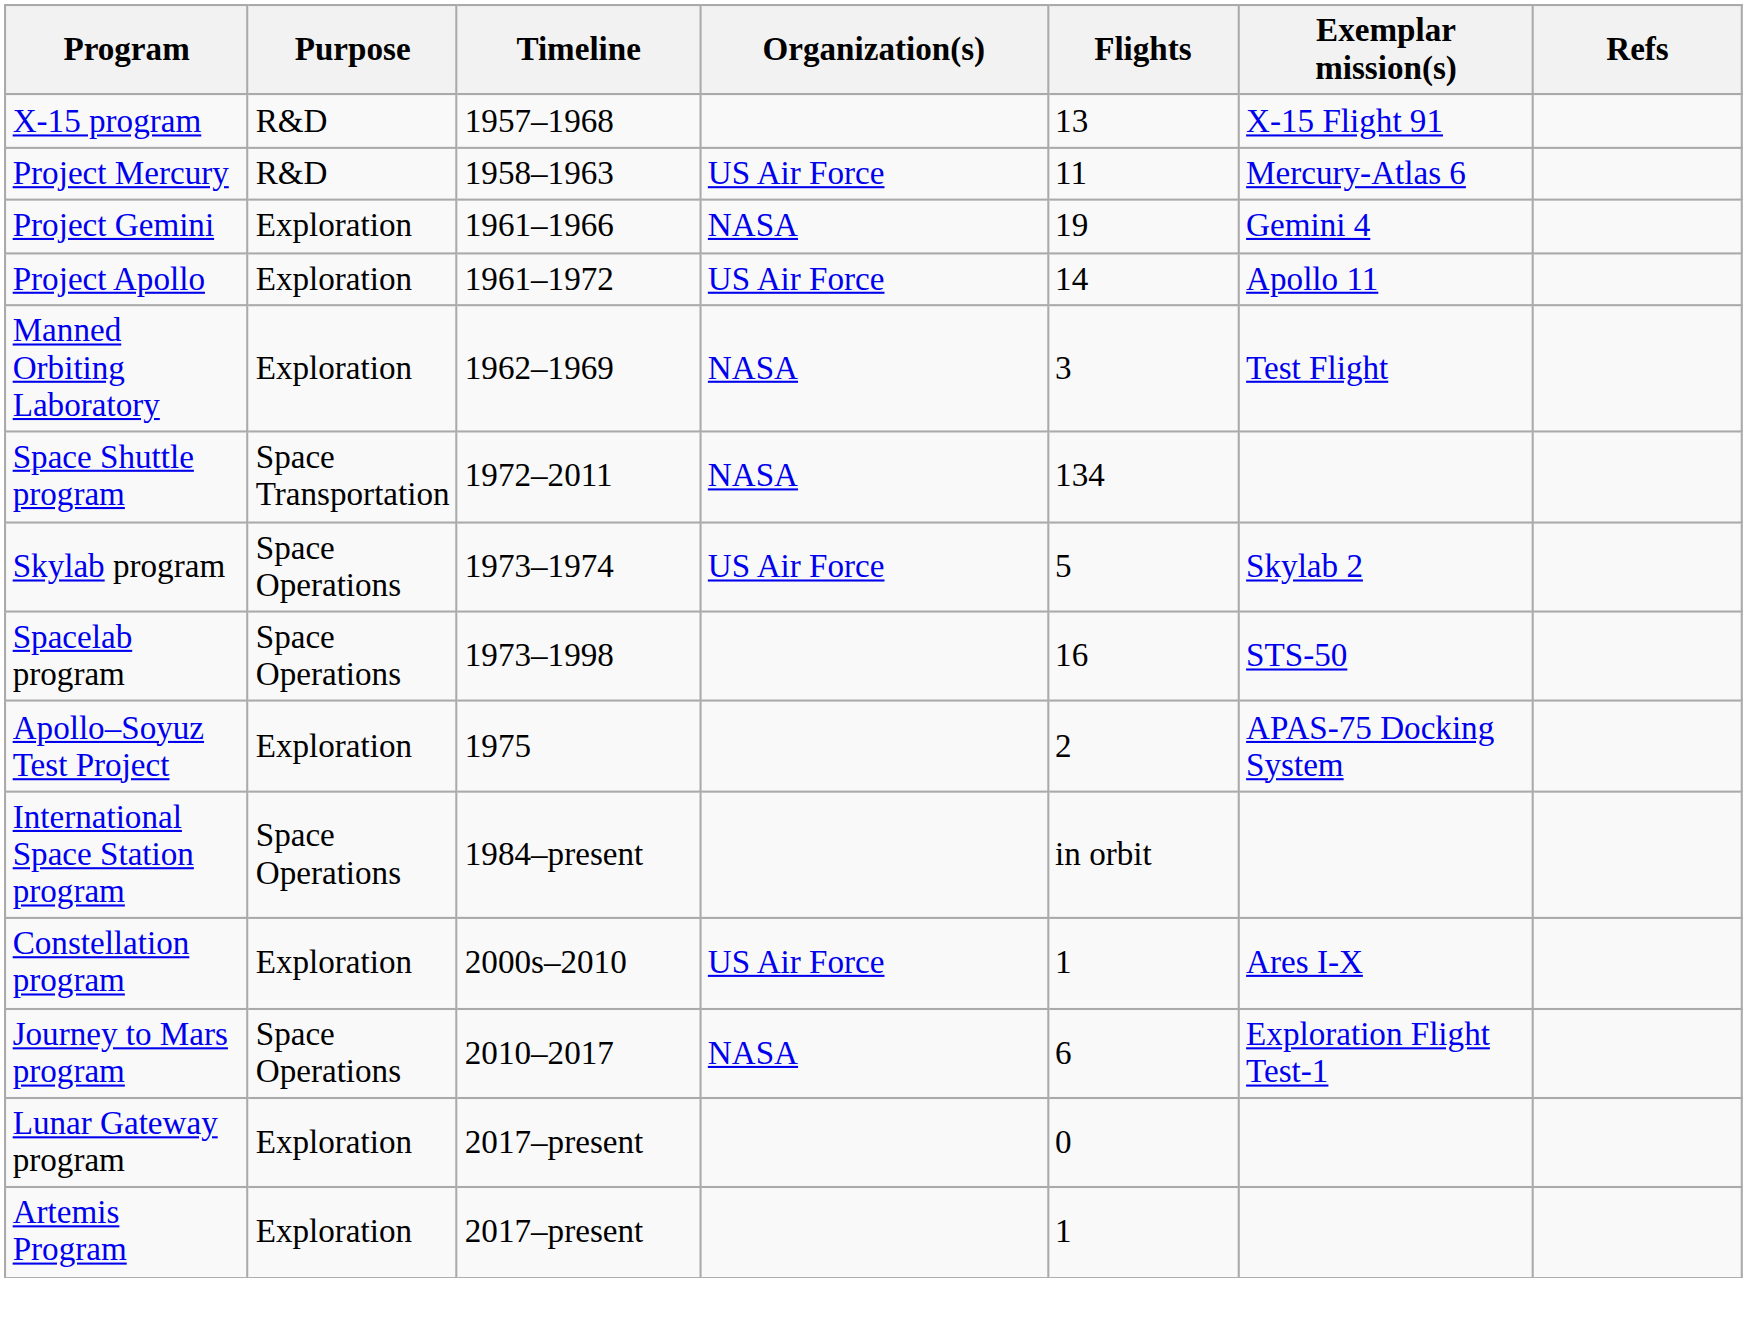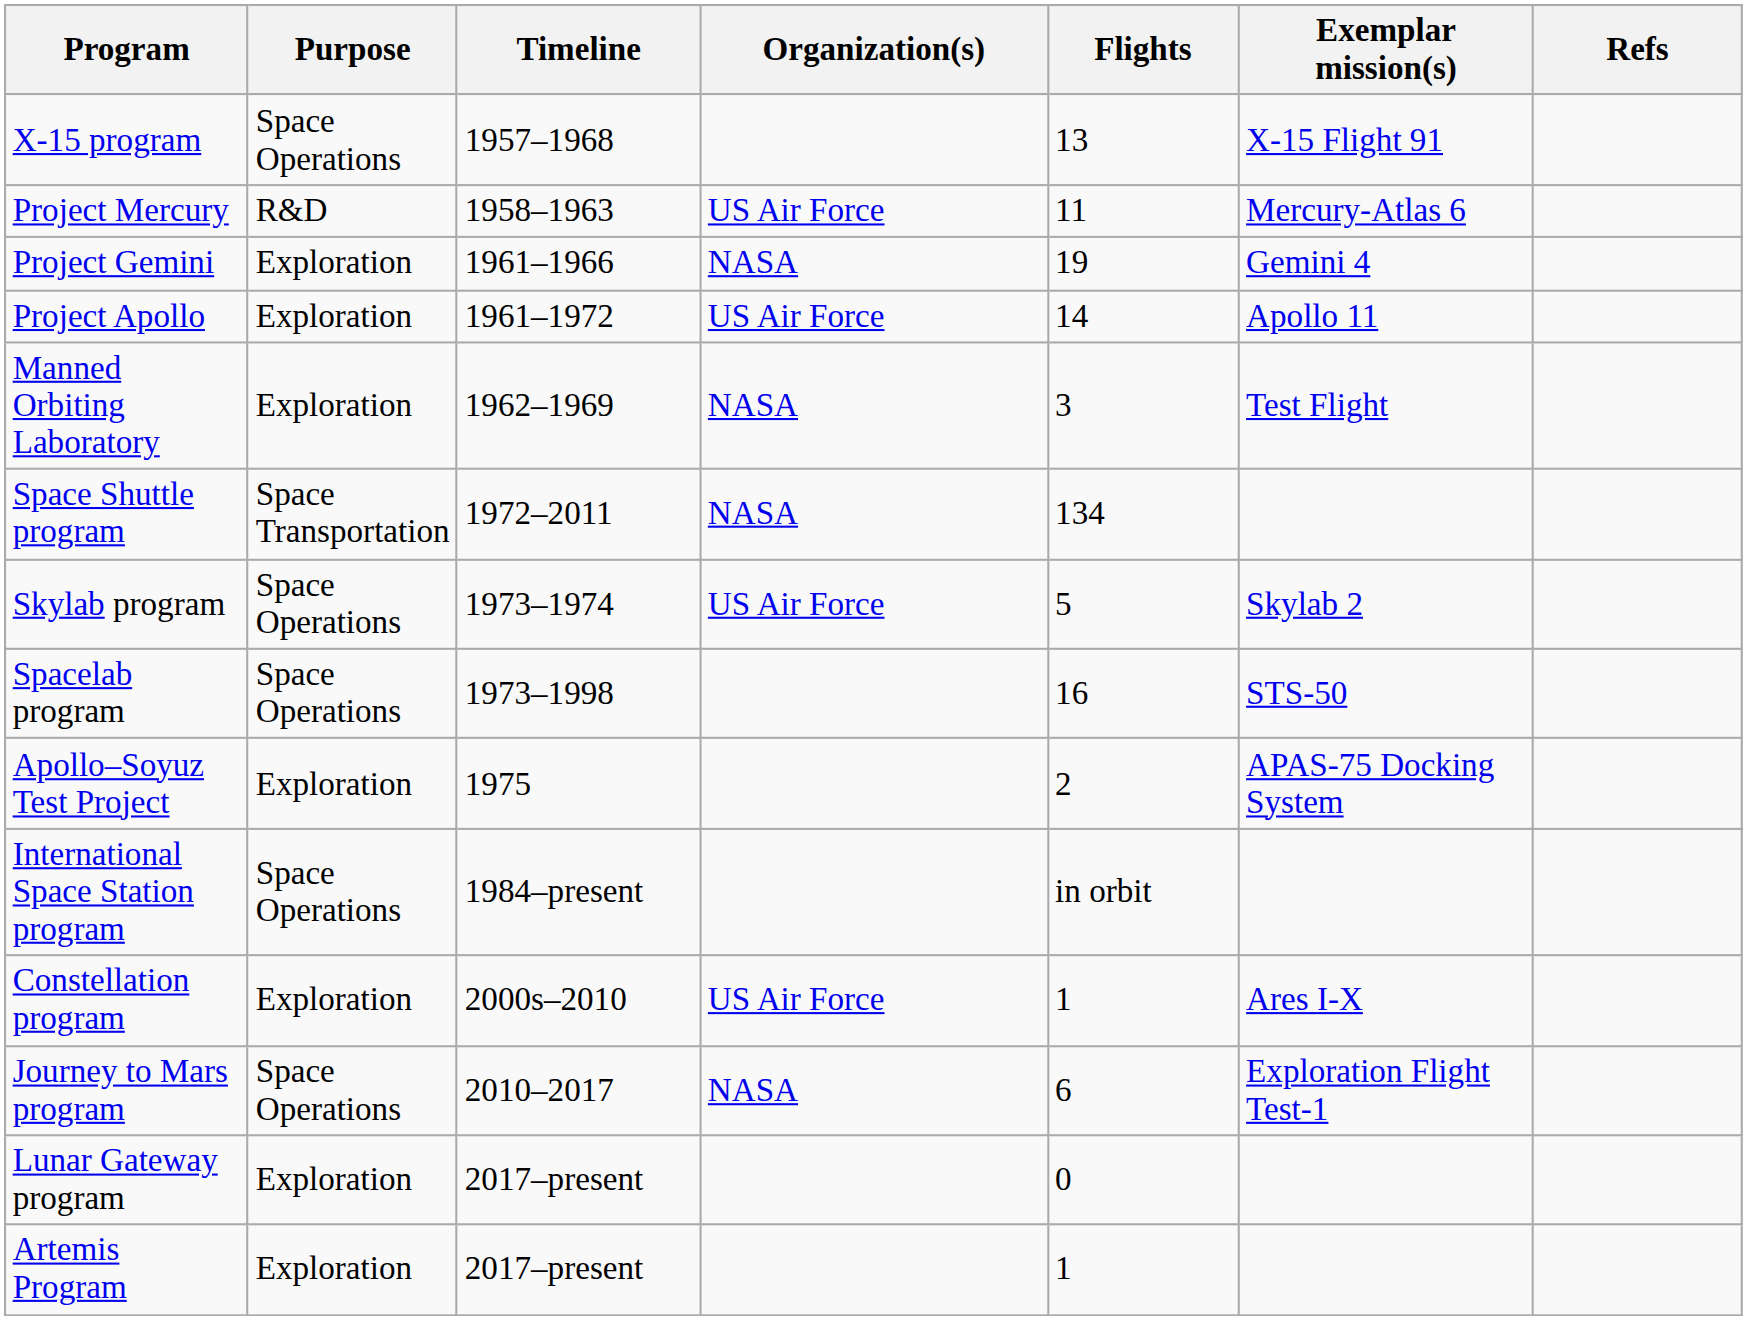 <table class="wikitable sortable sticky-header" style="width:95%;">
 <tr>
 <th scope="col" style="width:14%;">Program</th>
 <th scope="col" style="width:12%;">Purpose</th>
 <th scope="col" style="width:14%;">Timeline</th>
 <th scope="col" style="width:20%;">Organization(s)</th>
 <th scope="col" style="width:11%;">Flights</th>
 <th scope="col" style="width:17%;">Exemplar mission(s)</th>
 <th>Refs</th>
 </tr>
 <tr>
 <td><a href='#'>X-15 program</a></td>
-<td>R&D</td>
+<td>Space Operations</td>
 <td>1957–1968</td>
 <td></td>
 <td>13</td>
 <td><a href='#'>X-15 Flight 91</a></td>
 <td></td>
 </tr>
 <tr>
 <td><a href='#'>Project Mercury</a></td>
 <td>R&D</td>
 <td>1958–1963</td>
 <td><a href='#'>US Air Force</a></td>
 <td>11</td>
 <td><a href='#'>Mercury-Atlas 6</a></td>
 <td></td>
 </tr>
 <tr>
 <td><a href='#'>Project Gemini</a></td>
 <td>Exploration</td>
 <td>1961–1966</td>
 <td><a href='#'>NASA</a></td>
 <td>19</td>
 <td><a href='#'>Gemini 4</a></td>
 <td></td>
 </tr>
 <tr>
 <td><a href='#'>Project Apollo</a></td>
 <td>Exploration</td>
 <td>1961–1972</td>
 <td><a href='#'>US Air Force</a></td>
 <td>14</td>
 <td><a href='#'>Apollo 11</a></td>
 <td></td>
 </tr>
 <tr>
 <td><a href='#'>Manned Orbiting Laboratory</a></td>
 <td>Exploration</td>
 <td>1962–1969</td>
 <td><a href='#'>NASA</a></td>
 <td>3</td>
 <td><a href='#'>Test Flight</a></td>
 <td></td>
 </tr>
 <tr>
 <td><a href='#'>Space Shuttle program</a></td>
 <td>Space Transportation</td>
 <td>1972–2011</td>
 <td><a href='#'>NASA</a></td>
 <td>134</td>
 <td></td>
 <td></td>
 </tr>
 <tr>
 <td><a href='#'>Skylab</a> program</td>
 <td>Space Operations</td>
 <td>1973–1974</td>
 <td><a href='#'>US Air Force</a></td>
 <td>5</td>
 <td><a href='#'>Skylab 2</a></td>
 <td></td>
 </tr>
 <tr>
 <td><a href='#'>Spacelab</a> program</td>
 <td>Space Operations</td>
 <td>1973–1998</td>
 <td></td>
 <td>16</td>
 <td><a href='#'>STS-50</a></td>
 <td></td>
 </tr>
 <tr>
 <td><a href='#'>Apollo–Soyuz Test Project</a></td>
 <td>Exploration</td>
 <td>1975</td>
 <td></td>
 <td>2</td>
 <td><a href='#'>APAS-75 Docking System</a></td>
 <td></td>
 </tr>
 <tr>
 <td><a href='#'>International Space Station program</a></td>
 <td>Space Operations</td>
 <td>1984–present</td>
 <td></td>
 <td> in orbit</td>
 <td></td>
 <td></td>
 </tr>
 <tr>
 <td><a href='#'>Constellation program</a></td>
 <td>Exploration</td>
 <td>2000s–2010</td>
 <td><a href='#'>US Air Force</a></td>
 <td>1</td>
 <td><a href='#'>Ares I-X</a></td>
 <td></td>
 </tr>
 <tr>
 <td><a href='#'>Journey to Mars program</a></td>
 <td>Space Operations</td>
 <td>2010–2017</td>
 <td><a href='#'>NASA</a></td>
 <td>6</td>
 <td><a href='#'>Exploration Flight Test-1</a></td>
 <td></td>
 </tr>
 <tr>
 <td><a href='#'>Lunar Gateway</a> program</td>
 <td>Exploration</td>
 <td>2017–present</td>
 <td></td>
 <td>0</td>
 <td></td>
 <td></td>
 </tr>
 <tr>
 <td><a href='#'>Artemis Program</a></td>
 <td>Exploration</td>
 <td>2017–present</td>
 <td></td>
 <td>1</td>
 <td></td>
 <td></td>
 </tr>
 </table>
